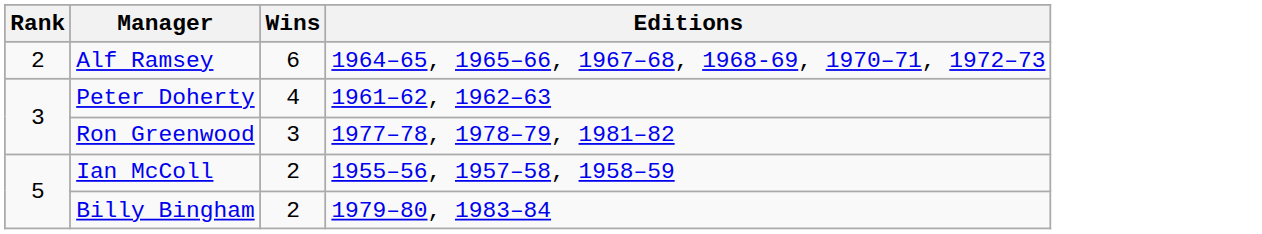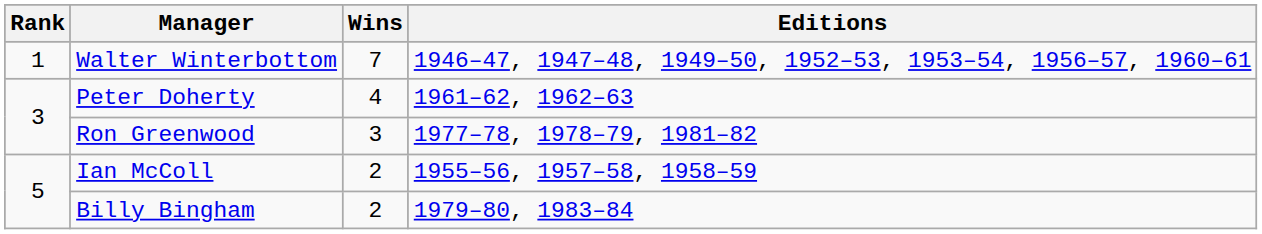 <table class="wikitable" style="text-align: center;">
 <tr>
 <th>Rank</th>
 <th>Manager</th>
 <th>Wins</th>
 <th>Editions</th>
 </tr>
 <tr>
-<td>2</td>
-<td align="left"> <a href='#'>Alf Ramsey</a></td>
-<td>6</td>
-<td style="text-align: left;"><a href='#'>1964–65</a>, <a href='#'>1965–66</a>, <a href='#'>1967–68</a>, <a href='#'>1968-69</a>, <a href='#'>1970–71</a>, <a href='#'>1972–73</a></td>
+<td>1</td>
+<td align="left"> <a href='#'>Walter Winterbottom</a></td>
+<td>7</td>
+<td style="text-align: left;"><a href='#'>1946–47</a>, <a href='#'>1947–48</a>, <a href='#'>1949–50</a>, <a href='#'>1952–53</a>, <a href='#'>1953–54</a>, <a href='#'>1956–57</a>, <a href='#'>1960–61</a></td>
 </tr>
 <tr>
 <td rowspan="2">3</td>
 <td align="left"> <a href='#'>Peter Doherty</a></td>
 <td>4</td>
 <td style="text-align: left;"><a href='#'>1961–62</a>, <a href='#'>1962–63</a></td>
 </tr>
 <tr>
 <td align="left"> <a href='#'>Ron Greenwood</a></td>
 <td>3</td>
 <td style="text-align: left;"><a href='#'>1977–78</a>, <a href='#'>1978–79</a>, <a href='#'>1981–82</a></td>
 </tr>
 <tr>
 <td rowspan="2">5</td>
 <td align="left"> <a href='#'>Ian McColl</a></td>
 <td>2</td>
 <td style="text-align: left;"><a href='#'>1955–56</a>, <a href='#'>1957–58</a>, <a href='#'>1958–59</a></td>
 </tr>
 <tr>
 <td align="left"> <a href='#'>Billy Bingham</a></td>
 <td>2</td>
 <td style="text-align: left;"><a href='#'>1979–80</a>, <a href='#'>1983–84</a></td>
 </tr>
 </table>
